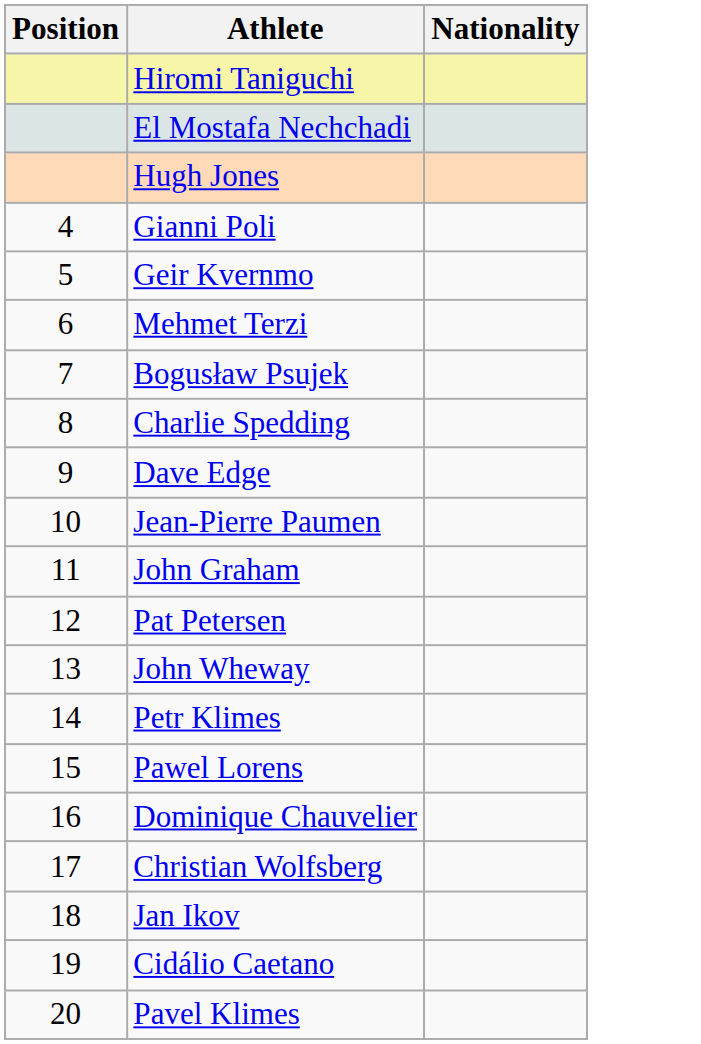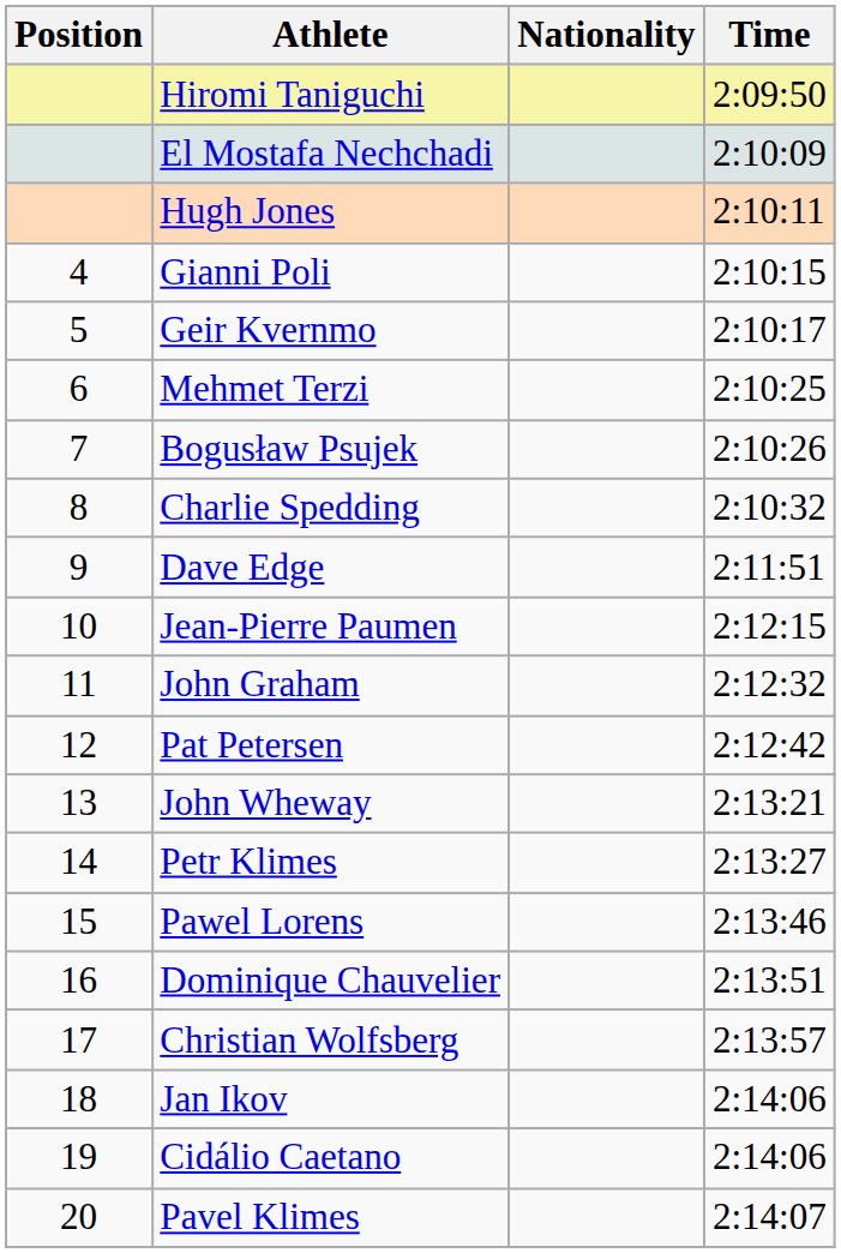 <table class="wikitable sortable">
 <tr>
 <th>Position</th>
 <th>Athlete</th>
 <th>Nationality</th>
+<th>Time</th>
 </tr>
 <tr bgcolor="#F7F6A8">
 <td align=center></td>
 <td><a href='#'>Hiromi Taniguchi</a></td>
 <td></td>
+<td>2:09:50</td>
 </tr>
 <tr bgcolor="#DCE5E5">
 <td align=center></td>
 <td><a href='#'>El Mostafa Nechchadi</a></td>
 <td></td>
+<td>2:10:09</td>
 </tr>
 <tr bgcolor="#FFDAB9">
 <td align=center></td>
 <td><a href='#'>Hugh Jones</a></td>
 <td></td>
+<td>2:10:11</td>
 </tr>
 <tr>
 <td align=center>4</td>
 <td><a href='#'>Gianni Poli</a></td>
 <td></td>
+<td>2:10:15</td>
 </tr>
 <tr>
 <td align=center>5</td>
 <td><a href='#'>Geir Kvernmo</a></td>
 <td></td>
+<td>2:10:17</td>
 </tr>
 <tr>
 <td align=center>6</td>
 <td><a href='#'>Mehmet Terzi</a></td>
 <td></td>
+<td>2:10:25</td>
 </tr>
 <tr>
 <td align=center>7</td>
 <td><a href='#'>Bogusław Psujek</a></td>
 <td></td>
+<td>2:10:26</td>
 </tr>
 <tr>
 <td align=center>8</td>
 <td><a href='#'>Charlie Spedding</a></td>
 <td></td>
+<td>2:10:32</td>
 </tr>
 <tr>
 <td align=center>9</td>
 <td><a href='#'>Dave Edge</a></td>
 <td></td>
+<td>2:11:51</td>
 </tr>
 <tr>
 <td align=center>10</td>
 <td><a href='#'>Jean-Pierre Paumen</a></td>
 <td></td>
+<td>2:12:15</td>
 </tr>
 <tr>
 <td align=center>11</td>
 <td><a href='#'>John Graham</a></td>
 <td></td>
+<td>2:12:32</td>
 </tr>
 <tr>
 <td align=center>12</td>
 <td><a href='#'>Pat Petersen</a></td>
 <td></td>
+<td>2:12:42</td>
 </tr>
 <tr>
 <td align=center>13</td>
 <td><a href='#'>John Wheway</a></td>
 <td></td>
+<td>2:13:21</td>
 </tr>
 <tr>
 <td align=center>14</td>
 <td><a href='#'>Petr Klimes</a></td>
 <td></td>
+<td>2:13:27</td>
 </tr>
 <tr>
 <td align=center>15</td>
 <td><a href='#'>Pawel Lorens</a></td>
 <td></td>
+<td>2:13:46</td>
 </tr>
 <tr>
 <td align=center>16</td>
 <td><a href='#'>Dominique Chauvelier</a></td>
 <td></td>
+<td>2:13:51</td>
 </tr>
 <tr>
 <td align=center>17</td>
 <td><a href='#'>Christian Wolfsberg</a></td>
 <td></td>
+<td>2:13:57</td>
 </tr>
 <tr>
 <td align=center>18</td>
 <td><a href='#'>Jan Ikov</a></td>
 <td></td>
+<td>2:14:06</td>
 </tr>
 <tr>
 <td align=center>19</td>
 <td><a href='#'>Cidálio Caetano</a></td>
 <td></td>
+<td>2:14:06</td>
 </tr>
 <tr>
 <td align=center>20</td>
 <td><a href='#'>Pavel Klimes</a></td>
 <td></td>
+<td>2:14:07</td>
 </tr>
 </table>
